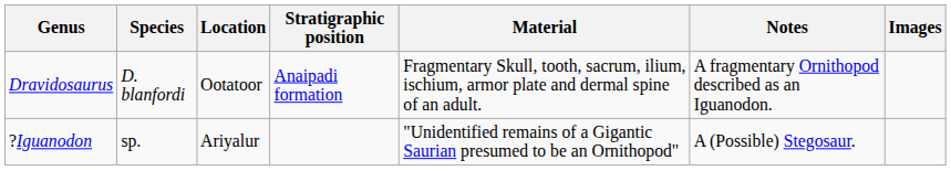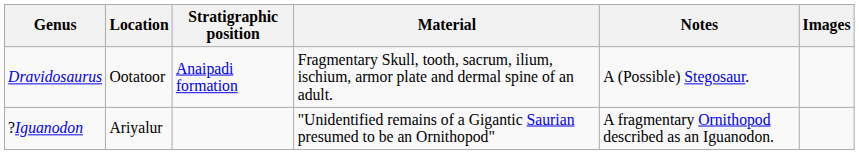 <table class="wikitable" align="center">
 <tr>
 <th>Genus</th>
-<th>Species</th>
 <th>Location</th>
 <th>Stratigraphic position</th>
 <th>Material</th>
 <th>Notes</th>
 <th>Images</th>
 </tr>
 <tr>
 <td><em><a href='#'>Dravidosaurus</a></em></td>
-<td><em>D. blanfordi</em></td>
 <td>Ootatoor</td>
 <td><a href='#'>Anaipadi formation</a></td>
 <td>Fragmentary Skull, tooth, sacrum, ilium, ischium, armor plate and dermal spine of an adult.</td>
-<td>A fragmentary <a href='#'>Ornithopod</a> described as an Iguanodon.</td>
+<td>A (Possible) <a href='#'>Stegosaur</a>.</td>
 <td></td>
 </tr>
 <tr>
 <td>?<em><a href='#'>Iguanodon</a></em></td>
-<td>sp.</td>
 <td>Ariyalur</td>
 <td></td>
 <td>"Unidentified remains of a Gigantic <a href='#'>Saurian</a> presumed to be an Ornithopod"</td>
-<td>A (Possible) <a href='#'>Stegosaur</a>.</td>
+<td>A fragmentary <a href='#'>Ornithopod</a> described as an Iguanodon.</td>
 <td></td>
 </tr>
 </table>
